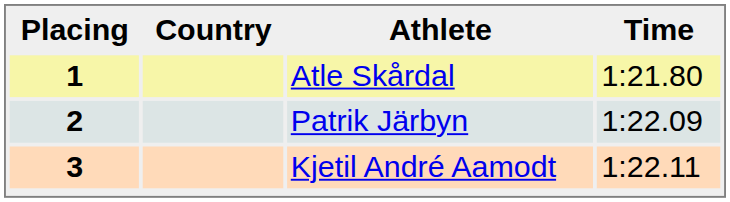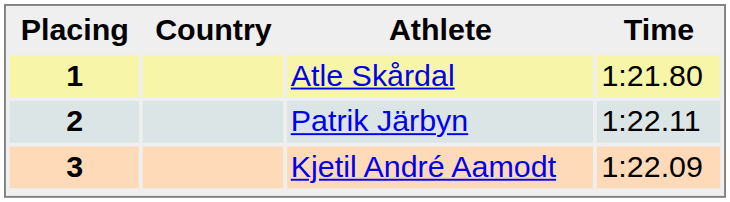 <table style="border-style:solid;border-width:1px;border-color:#808080;background-color:#EFEFEF" cellspacing="2" cellpadding="2" width="380px">
 <tr bgcolor="#EFEFEF">
 <th>Placing</th>
 <th>Country</th>
 <th>Athlete</th>
 <th>Time</th>
 </tr>
 <tr align="center" valign="top" bgcolor="#F7F6A8">
 <th>1</th>
 <td></td>
 <td align="left"><a href='#'>Atle Skårdal</a></td>
 <td align="left">1:21.80</td>
 </tr>
 <tr align="center" valign="top" bgcolor="#DCE5E5">
 <th>2</th>
 <td></td>
 <td align="left"><a href='#'>Patrik Järbyn</a></td>
-<td align="left">1:22.09</td>
+<td align="left">1:22.11</td>
 </tr>
 <tr align="center" valign="top" bgcolor="#FFDAB9">
 <th>3</th>
 <td></td>
 <td align="left"><a href='#'>Kjetil André Aamodt</a></td>
-<td align="left">1:22.11</td>
+<td align="left">1:22.09</td>
 </tr>
 <tr align="center" valign="top" bgcolor="#FFFFFF">
 </tr>
 </table>
